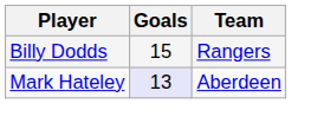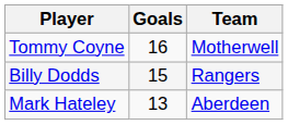 <table class="wikitable">
 <tr>
 <th>Player</th>
 <th>Goals</th>
 <th>Team</th>
+</tr>
+<tr>
+<td> <a href='#'>Tommy Coyne</a></td>
+<td style="text-align:center">16</td>
+<td><a href='#'>Motherwell</a></td>
 </tr>
 <tr style="background:#F5F5F5">
 <td> <a href='#'>Billy Dodds</a></td>
 <td style="text-align:center">15</td>
 <td><a href='#'>Rangers</a></td>
 </tr>
 <tr>
 <td> <a href='#'>Mark Hateley</a></td>
-<td style="background: lavender; text-align:center">13</td>
+<td style="text-align:center">13</td>
 <td><a href='#'>Aberdeen</a></td>
 </tr>
 </table>
